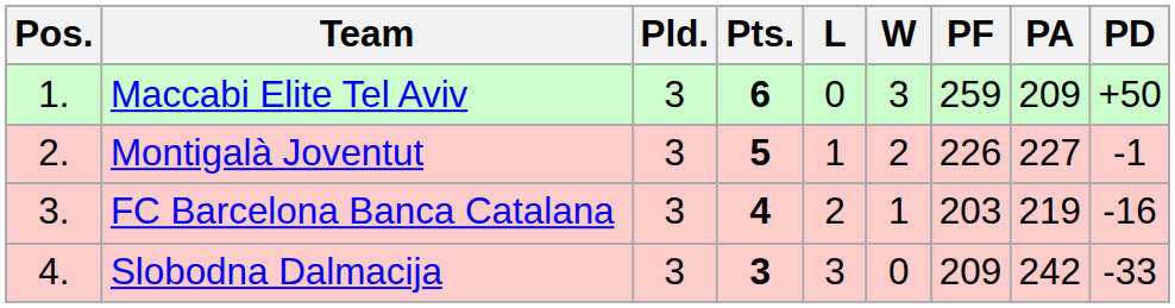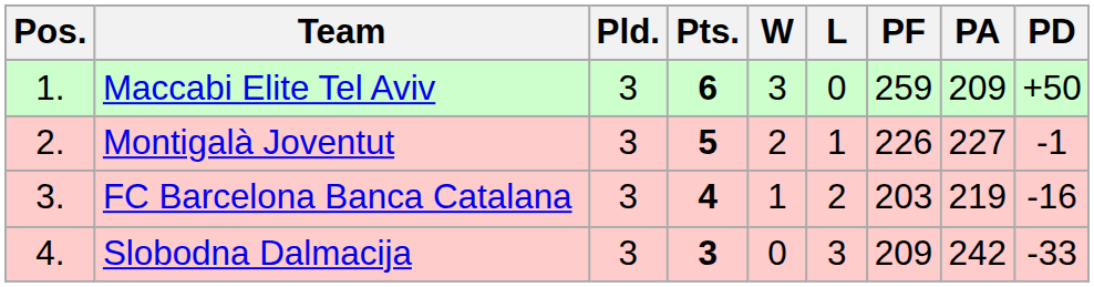 <table class="wikitable" style="text-align:center">
 <tr>
 <th width=15>Pos.</th>
 <th width=220>Team</th>
 <th width=20>Pld.</th>
 <th width=20>Pts.</th>
+<th width=20>W</th>
 <th width=20>L</th>
-<th width=20>W</th>
 <th width=20>PF</th>
 <th width=20>PA</th>
 <th width=20>PD</th>
 </tr>
 <tr style="background: #ccffcc;">
 <td>1.</td>
 <td align=left> <a href='#'>Maccabi Elite Tel Aviv</a></td>
 <td>3</td>
 <td><strong>6</strong></td>
+<td>3</td>
 <td>0</td>
-<td>3</td>
 <td>259</td>
 <td>209</td>
 <td>+50</td>
 </tr>
 <tr style="background:#ffcccc;">
 <td>2.</td>
 <td align=left> <a href='#'>Montigalà Joventut</a></td>
 <td>3</td>
 <td><strong>5</strong></td>
+<td>2</td>
 <td>1</td>
-<td>2</td>
 <td>226</td>
 <td>227</td>
 <td>-1</td>
 </tr>
 <tr style="background:#ffcccc;">
 <td>3.</td>
 <td align=left> <a href='#'>FC Barcelona Banca Catalana</a></td>
 <td>3</td>
 <td><strong>4</strong></td>
+<td>1</td>
 <td>2</td>
-<td>1</td>
 <td>203</td>
 <td>219</td>
 <td>-16</td>
 </tr>
 <tr style="background:#ffcccc;">
 <td>4.</td>
 <td align=left> <a href='#'>Slobodna Dalmacija</a></td>
 <td>3</td>
 <td><strong>3</strong></td>
+<td>0</td>
 <td>3</td>
-<td>0</td>
 <td>209</td>
 <td>242</td>
 <td>-33</td>
 </tr>
 </table>
